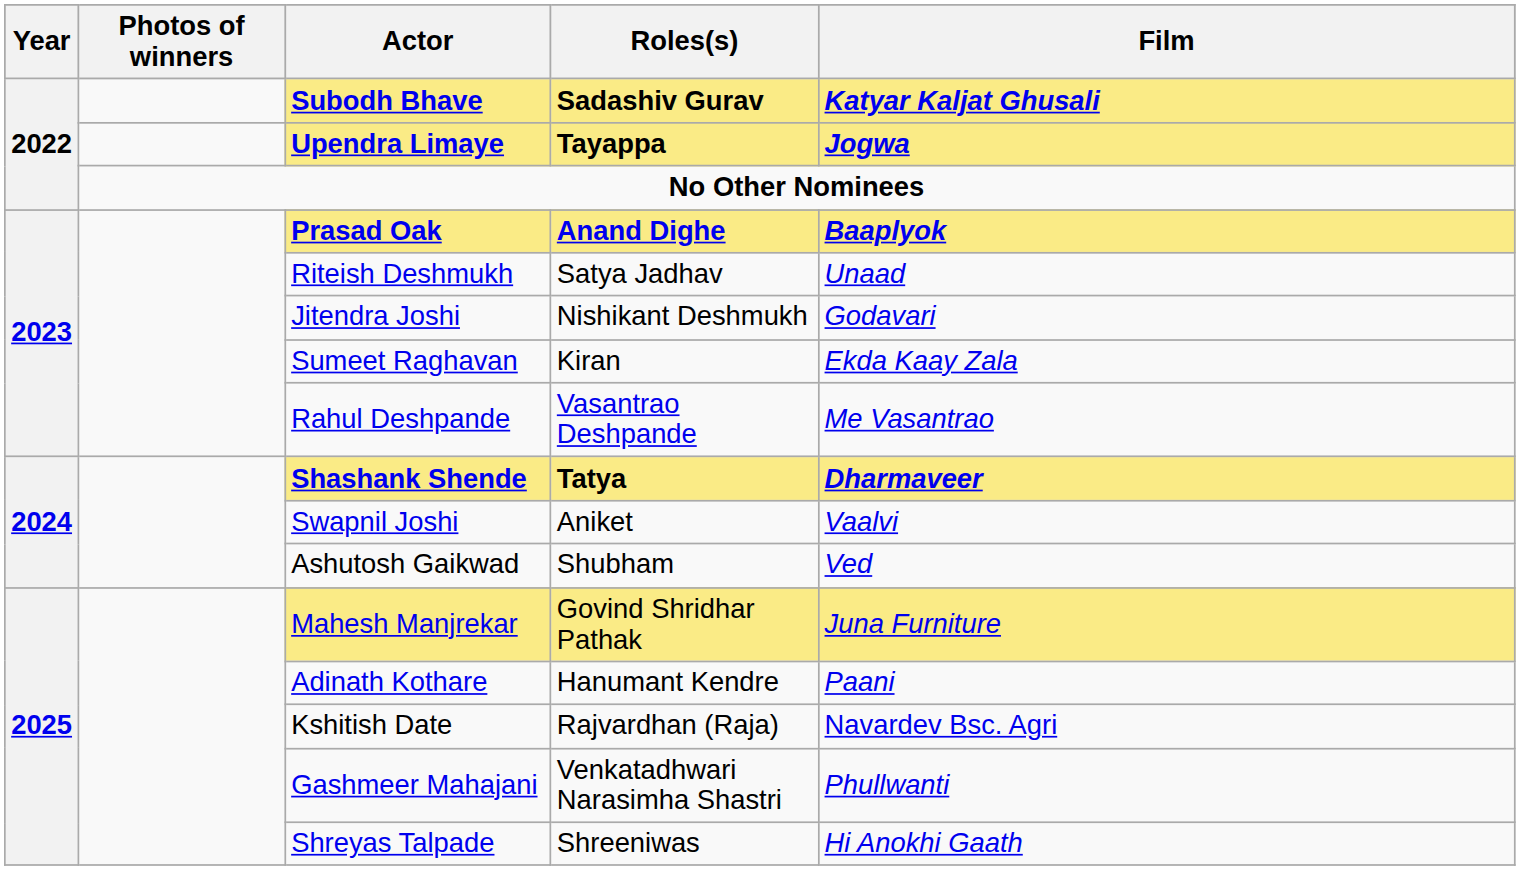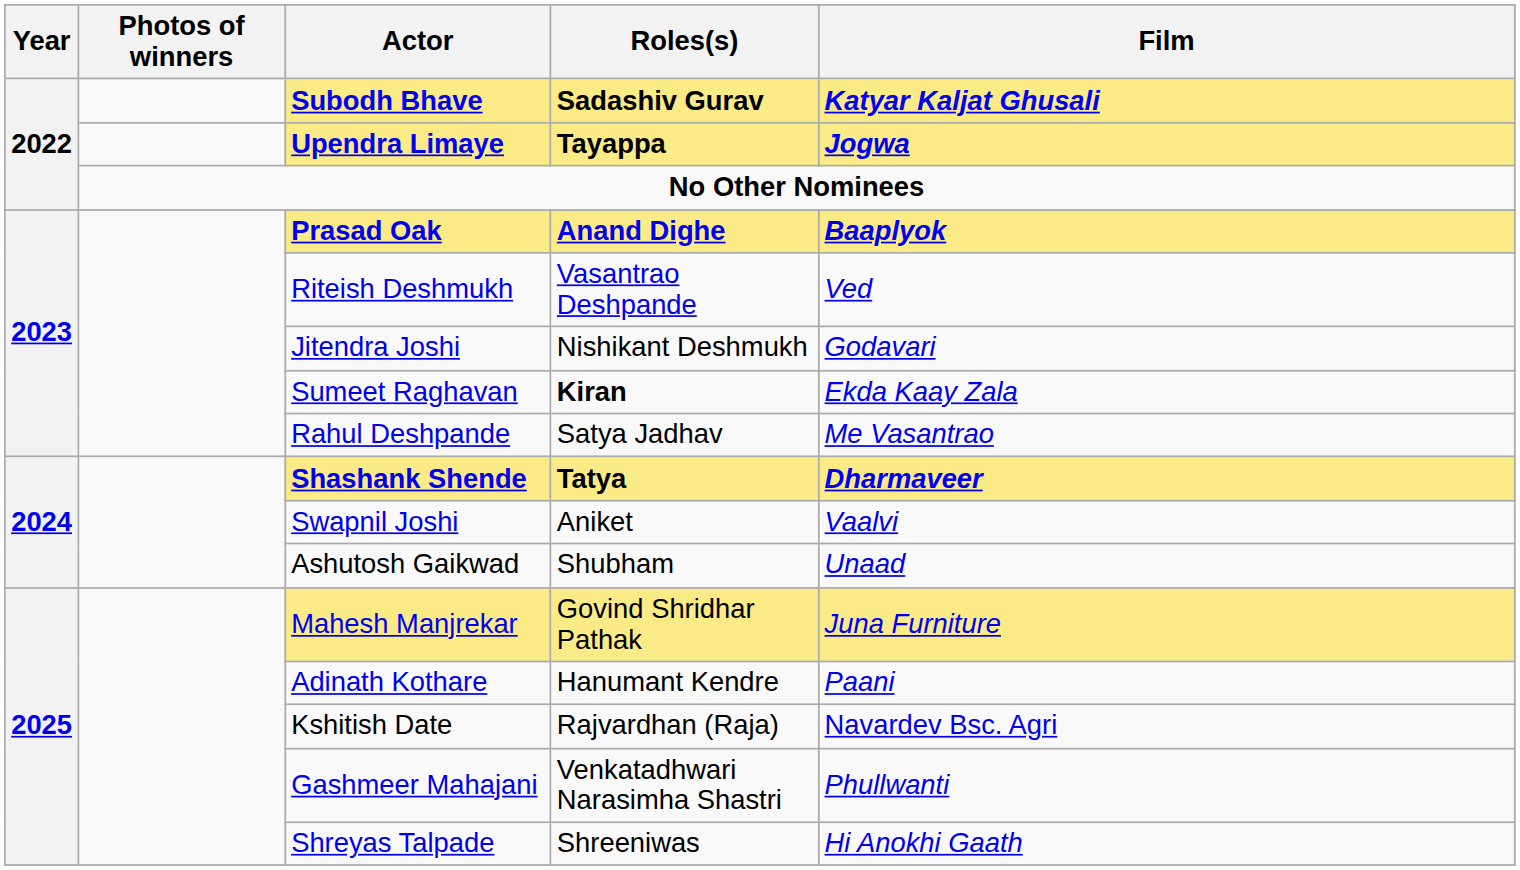 <table class="wikitable" style="width:100%">
 <tr bgcolor="#bebebe">
 <th width="2%">Year</th>
 <th width="14%">Photos of winners</th>
 <th width="18%">Actor</th>
 <th width="18%">Roles(s)</th>
 <th width="48%">Film</th>
 </tr>
 <tr>
 <th rowspan="3" style="text-align:center"><strong>2022</strong></th>
 <td></td>
 <td style="background:#FAEB86;"><strong><a href='#'>Subodh Bhave</a></strong></td>
 <td style="background:#FAEB86;"><strong>Sadashiv Gurav</strong></td>
 <td style="background:#FAEB86;"><strong><em><a href='#'>Katyar Kaljat Ghusali</a></em></strong></td>
 </tr>
 <tr>
 <td></td>
 <td style="background:#FAEB86;"><strong><a href='#'>Upendra Limaye</a></strong></td>
 <td style="background:#FAEB86;"><strong>Tayappa</strong></td>
 <td style="background:#FAEB86;"><strong><em><a href='#'>Jogwa</a></em></strong></td>
 </tr>
 <tr>
 <td colspan="4" style="text-align:center"><strong>No Other Nominees </strong></td>
 </tr>
 <tr>
 <th rowspan="5" style="text-align:center"><strong><a href='#'>2023</a></strong></th>
 <td rowspan="5"></td>
 <td style="background:#FAEB86;"><strong><a href='#'>Prasad Oak</a></strong></td>
 <td style="background:#FAEB86;"><a href='#'><strong>Anand Dighe</strong></a></td>
 <td style="background:#FAEB86;"><strong><em><a href='#'>Baaplyok</a></em></strong></td>
 </tr>
 <tr>
 <td><a href='#'>Riteish Deshmukh</a></td>
-<td>Satya Jadhav</td>
-<td><em><a href='#'>Unaad</a></em></td>
+<td><a href='#'>Vasantrao Deshpande</a></td>
+<td><em><a href='#'>Ved</a></em></td>
 </tr>
 <tr>
 <td><a href='#'>Jitendra Joshi</a></td>
 <td>Nishikant Deshmukh</td>
 <td><em><a href='#'>Godavari</a></em></td>
 </tr>
 <tr>
 <td><a href='#'>Sumeet Raghavan</a></td>
-<td>Kiran</td>
+<td><strong>Kiran</strong></td>
 <td><em><a href='#'>Ekda Kaay Zala</a></em></td>
 </tr>
 <tr>
 <td><a href='#'>Rahul Deshpande</a></td>
-<td><a href='#'>Vasantrao Deshpande</a></td>
+<td>Satya Jadhav</td>
 <td><em><a href='#'>Me Vasantrao</a></em></td>
 </tr>
 <tr>
 <th rowspan="3" style="text-align:center"><strong><a href='#'>2024</a></strong></th>
 <td rowspan="3"></td>
 <td style="background:#FAEB86;"><strong><a href='#'>Shashank Shende</a></strong></td>
 <td style="background:#FAEB86;"><strong>Tatya</strong></td>
 <td style="background:#FAEB86;"><strong><em><a href='#'>Dharmaveer</a></em></strong></td>
 </tr>
 <tr>
 <td><a href='#'>Swapnil Joshi</a></td>
 <td>Aniket</td>
 <td><em><a href='#'>Vaalvi</a></em></td>
 </tr>
 <tr>
 <td>Ashutosh Gaikwad</td>
 <td>Shubham</td>
-<td><em><a href='#'>Ved</a></em></td>
+<td><em><a href='#'>Unaad</a></em></td>
 </tr>
 <tr>
 <th rowspan="5"><a href='#'>2025</a></th>
 <td rowspan="5"></td>
 <td style="background:#FAEB86;"><a href='#'>Mahesh Manjrekar</a></td>
 <td style="background:#FAEB86;">Govind Shridhar Pathak</td>
 <td style="background:#FAEB86;"><em><a href='#'>Juna Furniture</a></em></td>
 </tr>
 <tr>
 <td><a href='#'>Adinath Kothare</a></td>
 <td>Hanumant Kendre</td>
 <td><em><a href='#'>Paani</a></em></td>
 </tr>
 <tr>
 <td>Kshitish Date</td>
 <td>Rajvardhan (Raja)</td>
 <td><a href='#'>Navardev Bsc. Agri</a></td>
 </tr>
 <tr>
 <td><a href='#'>Gashmeer Mahajani</a></td>
 <td>Venkatadhwari Narasimha Shastri</td>
 <td><em><a href='#'>Phullwanti</a></em></td>
 </tr>
 <tr>
 <td><a href='#'>Shreyas Talpade</a></td>
 <td>Shreeniwas</td>
 <td><a href='#'><em>Hi Anokhi Gaath</em></a></td>
 </tr>
 </table>
